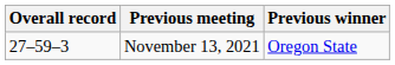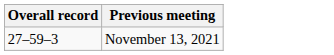 <table class="wikitable">
 <tr>
 <th>Overall record</th>
 <th>Previous meeting</th>
-<th>Previous winner</th>
 </tr>
 <tr>
 <td>27–59–3</td>
 <td>November 13, 2021</td>
-<td><a href='#'>Oregon State</a></td>
 </tr>
 </table>
